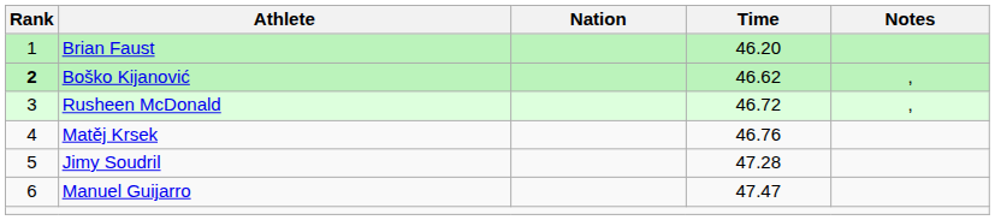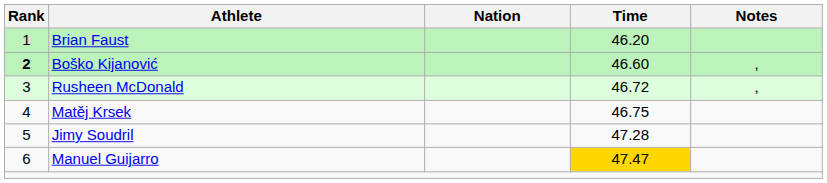 <table class="wikitable sortable" style="text-align:center;width: 55%;">
 <tr>
 <th scope="col" style="width: 10px;">Rank</th>
 <th scope="col">Athlete</th>
 <th scope="col">Nation</th>
 <th scope="col">Time</th>
 <th scope="col">Notes</th>
 </tr>
 <tr bgcolor=bbf3bb>
 <td>1</td>
 <td align=left><a href='#'>Brian Faust</a></td>
 <td align=left></td>
 <td>46.20</td>
 <td></td>
 </tr>
 <tr bgcolor=bbf3bb>
 <td><strong>2</strong></td>
 <td align=left><a href='#'>Boško Kijanović</a></td>
 <td align=left></td>
-<td>46.62</td>
+<td>46.60</td>
 <td>, </td>
 </tr>
 <tr bgcolor=ddffdd>
 <td>3</td>
 <td align=left><a href='#'>Rusheen McDonald</a></td>
 <td align=left></td>
 <td>46.72</td>
 <td>, </td>
 </tr>
 <tr>
 <td>4</td>
 <td align=left><a href='#'>Matěj Krsek</a></td>
 <td align=left></td>
-<td>46.76</td>
+<td>46.75</td>
 <td></td>
 </tr>
 <tr>
 <td>5</td>
 <td align=left><a href='#'>Jimy Soudril</a></td>
 <td align=left></td>
 <td>47.28</td>
 <td></td>
 </tr>
 <tr>
 <td>6</td>
 <td align=left><a href='#'>Manuel Guijarro</a></td>
 <td align=left></td>
-<td>47.47</td>
+<td style="background: gold;">47.47</td>
 <td></td>
 </tr>
 <tr class="sortbottom">
 <td colspan="5"></td>
 </tr>
 </table>
